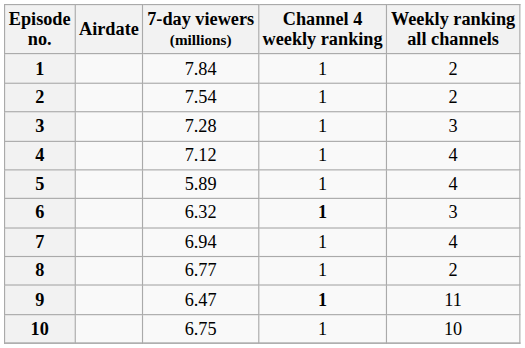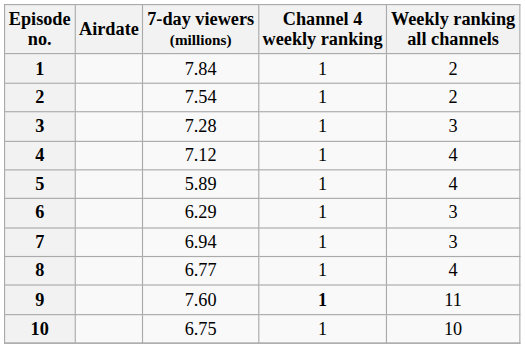 <table class="wikitable" style="text-align:center;">
 <tr>
 <th scope="col">Episode<br>no.</th>
 <th scope="col">Airdate</th>
 <th scope="col">7-day viewers<br><small>(millions)</small></th>
 <th scope="col">Channel 4<br>weekly ranking</th>
 <th scope="col">Weekly ranking<br>all channels</th>
 </tr>
 <tr>
 <th scope="row">1</th>
 <td></td>
 <td>7.84</td>
 <td>1</td>
 <td>2</td>
 </tr>
 <tr>
 <th scope="row">2</th>
 <td></td>
 <td>7.54</td>
 <td>1</td>
 <td>2</td>
 </tr>
 <tr>
 <th scope="row">3</th>
 <td></td>
 <td>7.28</td>
 <td>1</td>
 <td>3</td>
 </tr>
 <tr>
 <th scope="row">4</th>
 <td></td>
 <td>7.12</td>
 <td>1</td>
 <td>4</td>
 </tr>
 <tr>
 <th scope="row">5</th>
 <td></td>
 <td>5.89</td>
 <td>1</td>
 <td>4</td>
 </tr>
 <tr>
 <th scope="row">6</th>
 <td></td>
-<td>6.32</td>
-<td><strong>1</strong></td>
+<td>6.29</td>
+<td>1</td>
 <td>3</td>
 </tr>
 <tr>
 <th scope="row">7</th>
 <td></td>
 <td>6.94</td>
 <td>1</td>
-<td>4</td>
+<td>3</td>
 </tr>
 <tr>
 <th scope="row">8</th>
 <td></td>
 <td>6.77</td>
 <td>1</td>
-<td>2</td>
+<td>4</td>
 </tr>
 <tr>
 <th scope="row">9</th>
 <td></td>
-<td>6.47</td>
+<td>7.60</td>
 <td><strong>1</strong></td>
 <td>11</td>
 </tr>
 <tr>
 <th scope="row">10</th>
 <td></td>
 <td>6.75</td>
 <td>1</td>
 <td>10</td>
 </tr>
 <tr>
 </tr>
 </table>
